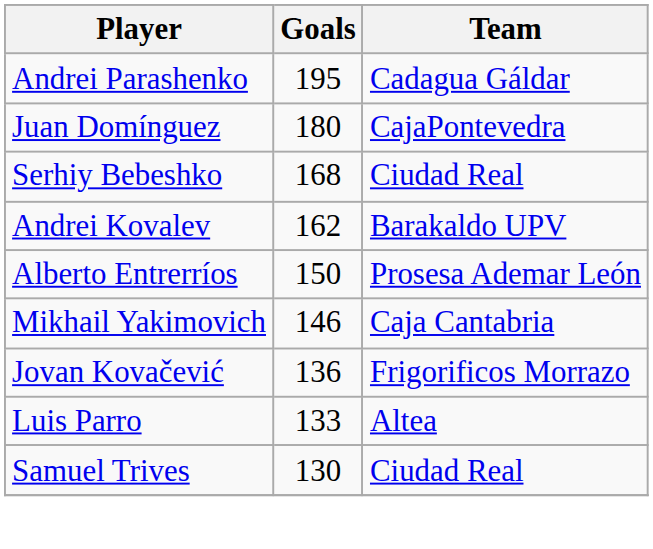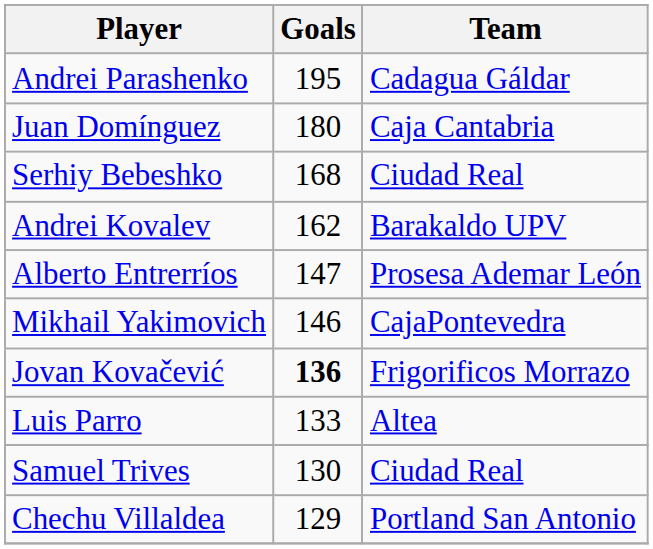 <table class="wikitable">
 <tr>
 <th>Player</th>
 <th>Goals</th>
 <th>Team</th>
 </tr>
 <tr>
 <td> <a href='#'>Andrei Parashenko</a></td>
 <td style="text-align:center;">195</td>
 <td><a href='#'>Cadagua Gáldar</a></td>
 </tr>
 <tr>
 <td> <a href='#'>Juan Domínguez</a></td>
 <td style="text-align:center;">180</td>
-<td><a href='#'>CajaPontevedra</a></td>
+<td><a href='#'>Caja Cantabria</a></td>
 </tr>
 <tr>
 <td> <a href='#'>Serhiy Bebeshko</a></td>
 <td style="text-align:center;">168</td>
 <td><a href='#'>Ciudad Real</a></td>
 </tr>
 <tr>
 <td> <a href='#'>Andrei Kovalev</a></td>
 <td style="text-align:center;">162</td>
 <td><a href='#'>Barakaldo UPV</a></td>
 </tr>
 <tr>
 <td> <a href='#'>Alberto Entrerríos</a></td>
-<td style="text-align:center;">150</td>
+<td style="text-align:center;">147</td>
 <td><a href='#'>Prosesa Ademar León</a></td>
 </tr>
 <tr>
 <td> <a href='#'>Mikhail Yakimovich</a></td>
 <td style="text-align:center;">146</td>
-<td><a href='#'>Caja Cantabria</a></td>
+<td><a href='#'>CajaPontevedra</a></td>
 </tr>
 <tr>
 <td> <a href='#'>Jovan Kovačević</a></td>
-<td style="text-align:center;">136</td>
+<td style="text-align:center;"><strong>136</strong></td>
 <td><a href='#'>Frigorificos Morrazo</a></td>
 </tr>
 <tr>
 <td> <a href='#'>Luis Parro</a></td>
 <td style="text-align:center;">133</td>
 <td><a href='#'>Altea</a></td>
 </tr>
 <tr>
 <td> <a href='#'>Samuel Trives</a></td>
 <td style="text-align:center;">130</td>
 <td><a href='#'>Ciudad Real</a></td>
 </tr>
 <tr>
+<td> <a href='#'>Chechu Villaldea</a></td>
+<td style="text-align:center;">129</td>
+<td><a href='#'>Portland San Antonio</a></td>
+</tr>
+<tr>
 </tr>
 </table>
